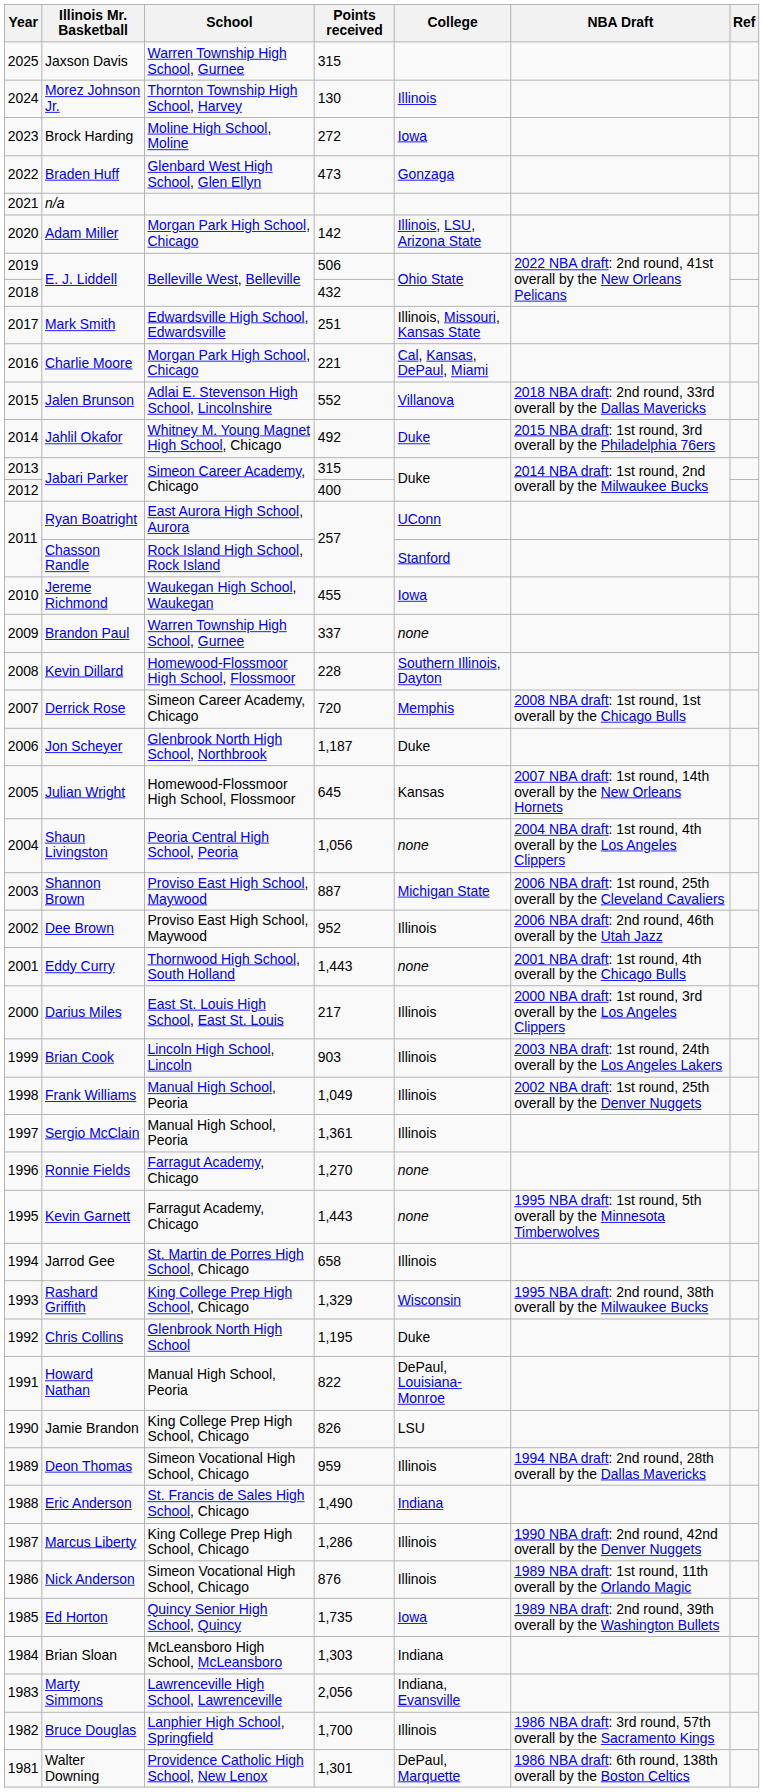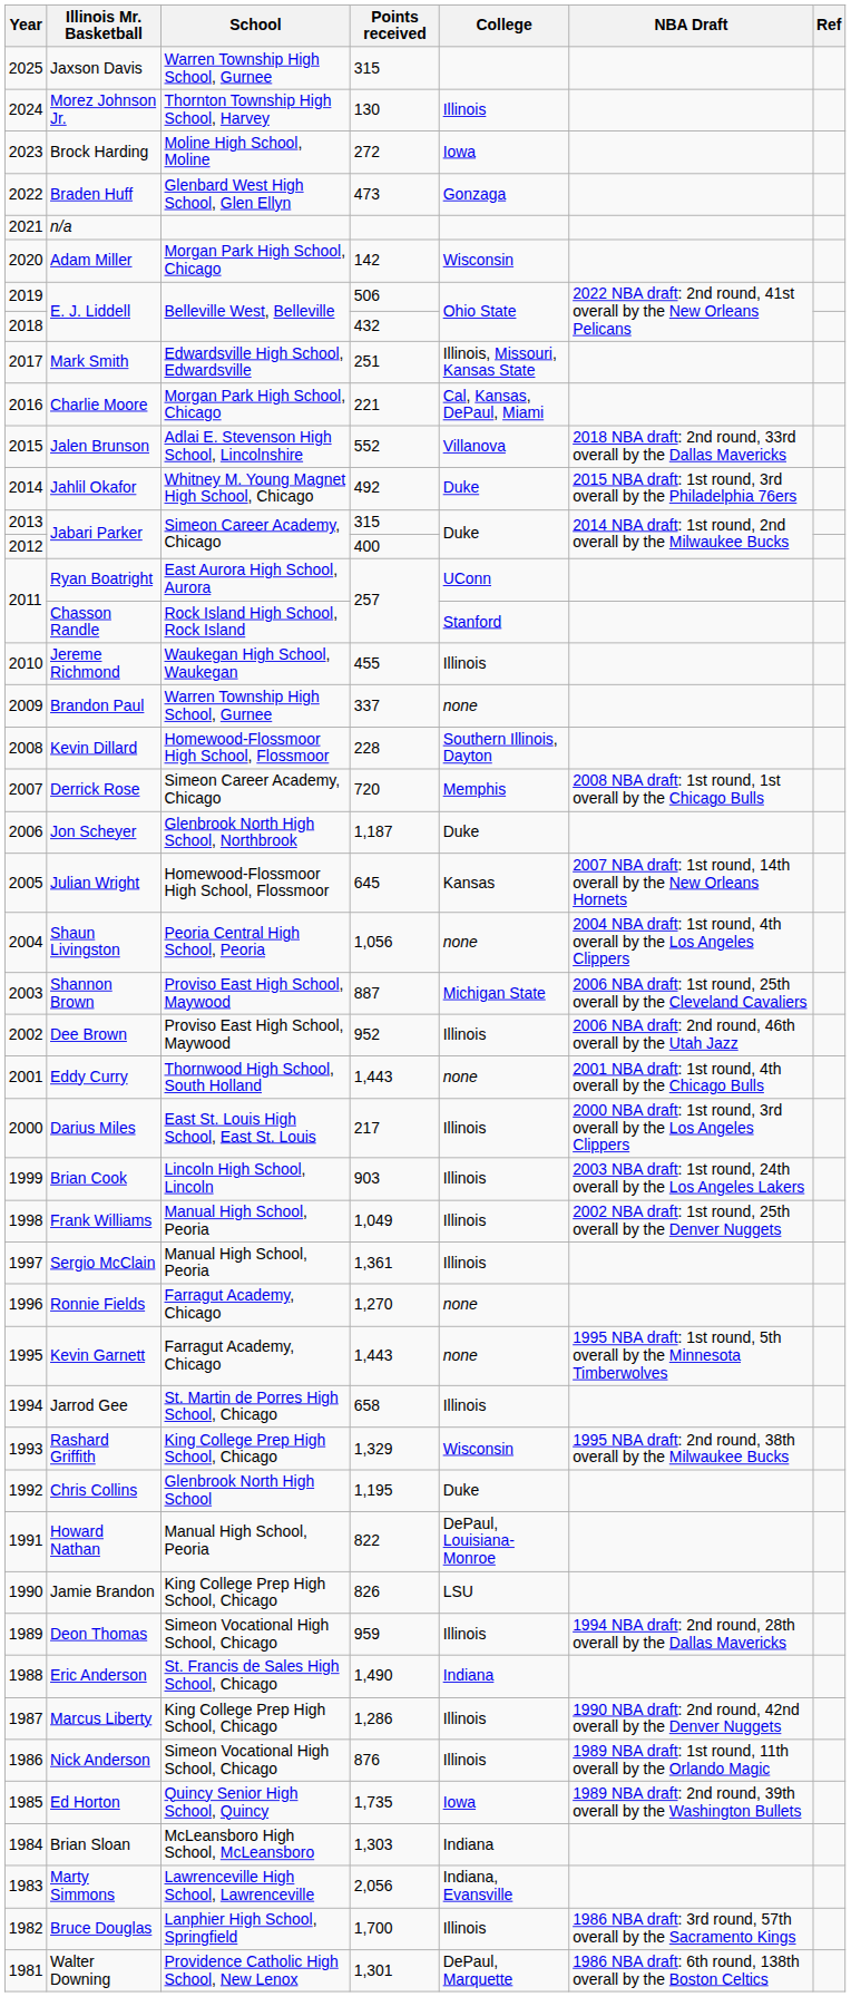 <table class="wikitable sortable">
 <tr>
 <th>Year</th>
 <th>Illinois Mr. Basketball</th>
 <th>School</th>
 <th>Points received</th>
 <th>College</th>
 <th>NBA Draft</th>
 <th>Ref</th>
 </tr>
 <tr>
 <td>2025</td>
 <td>Jaxson Davis</td>
 <td><a href='#'>Warren Township High School</a>, <a href='#'>Gurnee</a></td>
 <td>315</td>
 <td></td>
 <td></td>
 <td></td>
 </tr>
 <tr>
 <td>2024</td>
 <td><a href='#'>Morez Johnson Jr.</a></td>
 <td><a href='#'>Thornton Township High School</a>, <a href='#'>Harvey</a></td>
 <td>130</td>
 <td><a href='#'>Illinois</a></td>
 <td></td>
 <td></td>
 </tr>
 <tr>
 <td>2023</td>
 <td>Brock Harding</td>
 <td><a href='#'>Moline High School</a>, <a href='#'>Moline</a></td>
 <td>272</td>
 <td><a href='#'>Iowa</a></td>
 <td></td>
 <td></td>
 </tr>
 <tr>
 <td>2022</td>
 <td><a href='#'>Braden Huff</a></td>
 <td><a href='#'>Glenbard West High School</a>, <a href='#'>Glen Ellyn</a></td>
 <td>473</td>
 <td><a href='#'>Gonzaga</a></td>
 <td></td>
 <td></td>
 </tr>
 <tr>
 <td>2021</td>
 <td><em>n/a</em></td>
 <td></td>
 <td></td>
 <td></td>
 <td></td>
 <td></td>
 </tr>
 <tr>
 <td>2020</td>
 <td><a href='#'>Adam Miller</a></td>
 <td><a href='#'>Morgan Park High School</a>, <a href='#'>Chicago</a></td>
 <td>142</td>
-<td><a href='#'>Illinois</a>, <a href='#'>LSU</a>, <a href='#'>Arizona State</a></td>
+<td><a href='#'>Wisconsin</a></td>
 <td></td>
 <td></td>
 </tr>
 <tr>
 <td>2019</td>
 <td rowspan="2"><a href='#'>E. J. Liddell</a></td>
 <td rowspan="2"><a href='#'>Belleville West</a>, <a href='#'>Belleville</a></td>
 <td>506</td>
 <td rowspan="2"><a href='#'>Ohio State</a></td>
 <td rowspan="2"><a href='#'>2022 NBA draft</a>: 2nd round, 41st overall by the <a href='#'>New Orleans Pelicans</a></td>
 <td></td>
 </tr>
 <tr>
 <td>2018</td>
 <td>432</td>
 <td></td>
 </tr>
 <tr>
 <td>2017</td>
 <td><a href='#'>Mark Smith</a></td>
 <td><a href='#'>Edwardsville High School</a>, <a href='#'>Edwardsville</a></td>
 <td>251</td>
 <td>Illinois, <a href='#'>Missouri</a>, <a href='#'>Kansas State</a></td>
 <td></td>
 <td></td>
 </tr>
 <tr>
 <td>2016</td>
 <td><a href='#'>Charlie Moore</a></td>
 <td><a href='#'>Morgan Park High School</a>, <a href='#'>Chicago</a></td>
 <td>221</td>
 <td><a href='#'>Cal</a>, <a href='#'>Kansas</a>, <a href='#'>DePaul</a>, <a href='#'>Miami</a></td>
 <td></td>
 <td></td>
 </tr>
 <tr>
 <td>2015</td>
 <td><a href='#'>Jalen Brunson</a></td>
 <td><a href='#'>Adlai E. Stevenson High School</a>, <a href='#'>Lincolnshire</a></td>
 <td>552</td>
 <td><a href='#'>Villanova</a></td>
 <td><a href='#'>2018 NBA draft</a>: 2nd round, 33rd overall by the <a href='#'>Dallas Mavericks</a></td>
 <td> </td>
 </tr>
 <tr>
 <td>2014</td>
 <td><a href='#'>Jahlil Okafor</a></td>
 <td><a href='#'>Whitney M. Young Magnet High School</a>, Chicago</td>
 <td>492</td>
 <td><a href='#'>Duke</a></td>
 <td><a href='#'>2015 NBA draft</a>: 1st round, 3rd overall by the <a href='#'>Philadelphia 76ers</a></td>
 <td></td>
 </tr>
 <tr>
 <td>2013</td>
 <td rowspan="2"><a href='#'>Jabari Parker</a></td>
 <td rowspan="2"><a href='#'>Simeon Career Academy</a>, Chicago</td>
 <td>315</td>
 <td rowspan="2">Duke</td>
 <td rowspan="2"><a href='#'>2014 NBA draft</a>: 1st round, 2nd overall by the <a href='#'>Milwaukee Bucks</a></td>
 <td></td>
 </tr>
 <tr>
 <td>2012</td>
 <td>400</td>
 <td></td>
 </tr>
 <tr>
 <td rowspan="2">2011</td>
 <td><a href='#'>Ryan Boatright</a></td>
 <td><a href='#'>East Aurora High School</a>, <a href='#'>Aurora</a></td>
 <td rowspan="2">257</td>
 <td><a href='#'>UConn</a></td>
 <td></td>
 <td></td>
 </tr>
 <tr>
 <td><a href='#'>Chasson Randle</a></td>
 <td><a href='#'>Rock Island High School</a>, <a href='#'>Rock Island</a></td>
 <td><a href='#'>Stanford</a></td>
 <td></td>
 <td></td>
 </tr>
 <tr>
 <td>2010</td>
 <td><a href='#'>Jereme Richmond</a></td>
 <td><a href='#'>Waukegan High School</a>, <a href='#'>Waukegan</a></td>
 <td>455</td>
-<td><a href='#'>Iowa</a></td>
+<td>Illinois</td>
 <td></td>
 <td> </td>
 </tr>
 <tr>
 <td>2009</td>
 <td><a href='#'>Brandon Paul</a></td>
 <td><a href='#'>Warren Township High School</a>, <a href='#'>Gurnee</a></td>
 <td>337</td>
 <td><em>none</em></td>
 <td></td>
 <td></td>
 </tr>
 <tr>
 <td>2008</td>
 <td><a href='#'>Kevin Dillard</a></td>
 <td><a href='#'>Homewood-Flossmoor High School</a>, <a href='#'>Flossmoor</a></td>
 <td>228</td>
 <td><a href='#'>Southern Illinois</a>, <a href='#'>Dayton</a></td>
 <td></td>
 <td></td>
 </tr>
 <tr>
 <td>2007</td>
 <td><a href='#'>Derrick Rose</a></td>
 <td>Simeon Career Academy, Chicago</td>
 <td>720</td>
 <td><a href='#'>Memphis</a></td>
 <td><a href='#'>2008 NBA draft</a>: 1st round, 1st overall by the <a href='#'>Chicago Bulls</a></td>
 <td></td>
 </tr>
 <tr>
 <td>2006</td>
 <td><a href='#'>Jon Scheyer</a></td>
 <td><a href='#'>Glenbrook North High School</a>, <a href='#'>Northbrook</a></td>
 <td>1,187</td>
 <td>Duke</td>
 <td></td>
 <td></td>
 </tr>
 <tr>
 <td>2005</td>
 <td><a href='#'>Julian Wright</a></td>
 <td>Homewood-Flossmoor High School, Flossmoor</td>
 <td>645</td>
 <td>Kansas</td>
 <td><a href='#'>2007 NBA draft</a>: 1st round, 14th overall by the <a href='#'>New Orleans Hornets</a></td>
 <td></td>
 </tr>
 <tr>
 <td>2004</td>
 <td><a href='#'>Shaun Livingston</a></td>
 <td><a href='#'>Peoria Central High School</a>, <a href='#'>Peoria</a></td>
 <td>1,056</td>
 <td><em>none</em></td>
 <td><a href='#'>2004 NBA draft</a>: 1st round, 4th overall by the <a href='#'>Los Angeles Clippers</a></td>
 <td></td>
 </tr>
 <tr>
 <td>2003</td>
 <td><a href='#'>Shannon Brown</a></td>
 <td><a href='#'>Proviso East High School</a>, <a href='#'>Maywood</a></td>
 <td>887</td>
 <td><a href='#'>Michigan State</a></td>
 <td><a href='#'>2006 NBA draft</a>: 1st round, 25th overall by the <a href='#'>Cleveland Cavaliers</a></td>
 <td></td>
 </tr>
 <tr>
 <td>2002</td>
 <td><a href='#'>Dee Brown</a></td>
 <td>Proviso East High School, Maywood</td>
 <td>952</td>
 <td>Illinois</td>
 <td><a href='#'>2006 NBA draft</a>: 2nd round, 46th overall by the <a href='#'>Utah Jazz</a></td>
 <td></td>
 </tr>
 <tr>
 <td>2001</td>
 <td><a href='#'>Eddy Curry</a></td>
 <td><a href='#'>Thornwood High School</a>, <a href='#'>South Holland</a></td>
 <td>1,443</td>
 <td><em>none</em></td>
 <td><a href='#'>2001 NBA draft</a>: 1st round, 4th overall by the <a href='#'>Chicago Bulls</a></td>
 <td></td>
 </tr>
 <tr>
 <td>2000</td>
 <td><a href='#'>Darius Miles</a></td>
 <td><a href='#'>East St. Louis High School</a>, <a href='#'>East St. Louis</a></td>
 <td>217</td>
 <td>Illinois</td>
 <td><a href='#'>2000 NBA draft</a>: 1st round, 3rd overall by the <a href='#'>Los Angeles Clippers</a></td>
 <td></td>
 </tr>
 <tr>
 <td>1999</td>
 <td><a href='#'>Brian Cook</a></td>
 <td><a href='#'>Lincoln High School</a>, <a href='#'>Lincoln</a></td>
 <td>903</td>
 <td>Illinois</td>
 <td><a href='#'>2003 NBA draft</a>: 1st round, 24th overall by the <a href='#'>Los Angeles Lakers</a></td>
 <td> </td>
 </tr>
 <tr>
 <td>1998</td>
 <td><a href='#'>Frank Williams</a></td>
 <td><a href='#'>Manual High School</a>, Peoria</td>
 <td>1,049</td>
 <td>Illinois</td>
 <td><a href='#'>2002 NBA draft</a>: 1st round, 25th overall by the <a href='#'>Denver Nuggets</a></td>
 <td></td>
 </tr>
 <tr>
 <td>1997</td>
 <td><a href='#'>Sergio McClain</a></td>
 <td>Manual High School, Peoria</td>
 <td>1,361</td>
 <td>Illinois</td>
 <td></td>
 <td></td>
 </tr>
 <tr>
 <td>1996</td>
 <td><a href='#'>Ronnie Fields</a></td>
 <td><a href='#'>Farragut Academy</a>, Chicago</td>
 <td>1,270</td>
 <td><em>none</em></td>
 <td></td>
 <td></td>
 </tr>
 <tr>
 <td>1995</td>
 <td><a href='#'>Kevin Garnett</a></td>
 <td>Farragut Academy, Chicago</td>
 <td>1,443</td>
 <td><em>none</em></td>
 <td><a href='#'>1995 NBA draft</a>: 1st round, 5th overall by the <a href='#'>Minnesota Timberwolves</a></td>
 <td></td>
 </tr>
 <tr>
 <td>1994</td>
 <td>Jarrod Gee</td>
 <td><a href='#'>St. Martin de Porres High School</a>, Chicago</td>
 <td>658</td>
 <td>Illinois</td>
 <td></td>
 <td> </td>
 </tr>
 <tr>
 <td>1993</td>
 <td><a href='#'>Rashard Griffith</a></td>
 <td><a href='#'>King College Prep High School</a>, Chicago</td>
 <td>1,329</td>
 <td><a href='#'>Wisconsin</a></td>
 <td><a href='#'>1995 NBA draft</a>: 2nd round, 38th overall by the <a href='#'>Milwaukee Bucks</a></td>
 <td> </td>
 </tr>
 <tr>
 <td>1992</td>
 <td><a href='#'>Chris Collins</a></td>
 <td><a href='#'>Glenbrook North High School</a></td>
 <td>1,195</td>
 <td>Duke</td>
 <td></td>
 <td> </td>
 </tr>
 <tr>
 <td>1991</td>
 <td><a href='#'>Howard Nathan</a></td>
 <td>Manual High School, Peoria</td>
 <td>822</td>
 <td>DePaul, <a href='#'>Louisiana-Monroe</a></td>
 <td></td>
 <td> </td>
 </tr>
 <tr>
 <td>1990</td>
 <td>Jamie Brandon</td>
 <td>King College Prep High School, Chicago</td>
 <td>826</td>
 <td>LSU</td>
 <td></td>
 <td></td>
 </tr>
 <tr>
 <td>1989</td>
 <td><a href='#'>Deon Thomas</a></td>
 <td>Simeon Vocational High School, Chicago</td>
 <td>959</td>
 <td>Illinois</td>
 <td><a href='#'>1994 NBA draft</a>: 2nd round, 28th overall by the <a href='#'>Dallas Mavericks</a></td>
 <td> </td>
 </tr>
 <tr>
 <td>1988</td>
 <td><a href='#'>Eric Anderson</a></td>
 <td><a href='#'>St. Francis de Sales High School</a>, Chicago</td>
 <td>1,490</td>
 <td><a href='#'>Indiana</a></td>
 <td></td>
 <td> </td>
 </tr>
 <tr>
 <td>1987</td>
 <td><a href='#'>Marcus Liberty</a></td>
 <td>King College Prep High School, Chicago</td>
 <td>1,286</td>
 <td>Illinois</td>
 <td><a href='#'>1990 NBA draft</a>: 2nd round, 42nd overall by the <a href='#'>Denver Nuggets</a></td>
 <td> </td>
 </tr>
 <tr>
 <td>1986</td>
 <td><a href='#'>Nick Anderson</a></td>
 <td>Simeon Vocational High School, Chicago</td>
 <td>876</td>
 <td>Illinois</td>
 <td><a href='#'>1989 NBA draft</a>: 1st round, 11th overall by the <a href='#'>Orlando Magic</a></td>
 <td> </td>
 </tr>
 <tr>
 <td>1985</td>
 <td><a href='#'>Ed Horton</a></td>
 <td><a href='#'>Quincy Senior High School</a>, <a href='#'>Quincy</a></td>
 <td>1,735</td>
 <td><a href='#'>Iowa</a></td>
 <td><a href='#'>1989 NBA draft</a>: 2nd round, 39th overall by the <a href='#'>Washington Bullets</a></td>
 <td> </td>
 </tr>
 <tr>
 <td>1984</td>
 <td>Brian Sloan</td>
 <td>McLeansboro High School, <a href='#'>McLeansboro</a></td>
 <td>1,303</td>
 <td>Indiana</td>
 <td></td>
 <td> </td>
 </tr>
 <tr>
 <td>1983</td>
 <td><a href='#'>Marty Simmons</a></td>
 <td><a href='#'>Lawrenceville High School</a>, <a href='#'>Lawrenceville</a></td>
 <td>2,056</td>
 <td>Indiana, <a href='#'>Evansville</a></td>
 <td></td>
 <td></td>
 </tr>
 <tr>
 <td>1982</td>
 <td><a href='#'>Bruce Douglas</a></td>
 <td><a href='#'>Lanphier High School</a>, <a href='#'>Springfield</a></td>
 <td>1,700</td>
 <td>Illinois</td>
 <td><a href='#'>1986 NBA draft</a>: 3rd round, 57th overall by the <a href='#'>Sacramento Kings</a></td>
 <td> </td>
 </tr>
 <tr>
 <td>1981</td>
 <td>Walter Downing</td>
 <td><a href='#'>Providence Catholic High School</a>, <a href='#'>New Lenox</a></td>
 <td>1,301</td>
 <td>DePaul, <a href='#'>Marquette</a></td>
 <td><a href='#'>1986 NBA draft</a>: 6th round, 138th overall by the <a href='#'>Boston Celtics</a></td>
 <td></td>
 </tr>
 </table>
